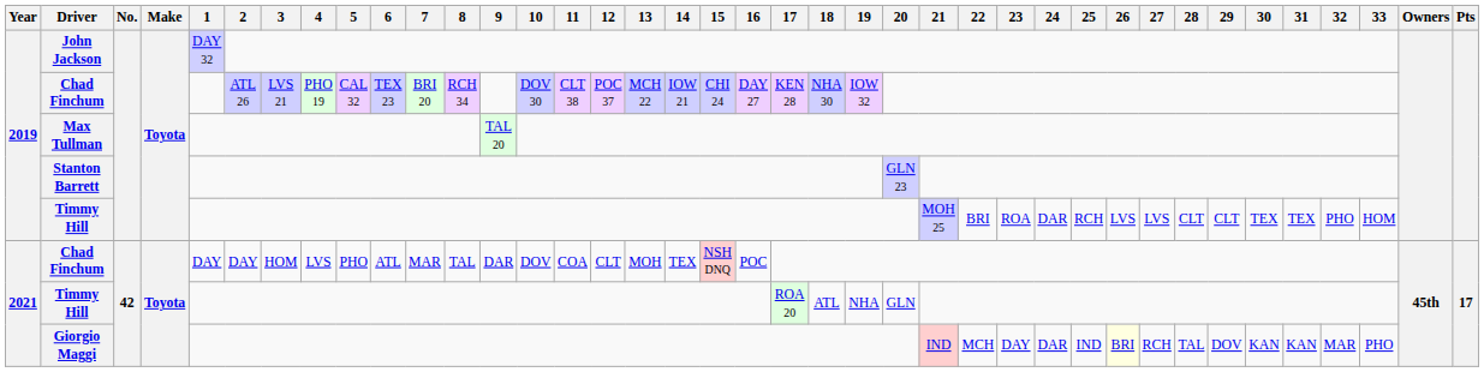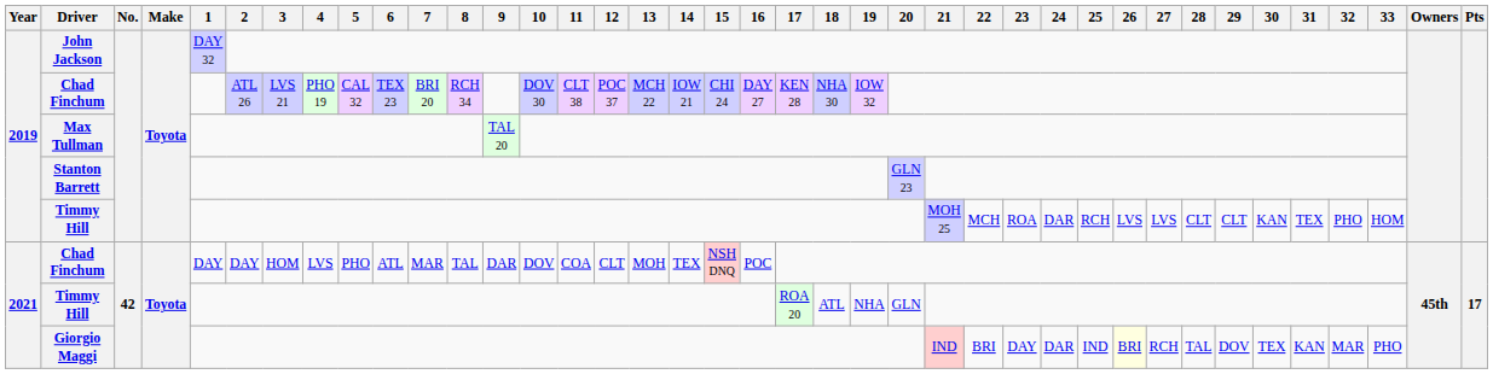 <table class="wikitable" style="text-align:center; font-size:75%">
 <tr>
 <th>Year</th>
 <th>Driver</th>
 <th>No.</th>
 <th>Make</th>
 <th>1</th>
 <th>2</th>
 <th>3</th>
 <th>4</th>
 <th>5</th>
 <th>6</th>
 <th>7</th>
 <th>8</th>
 <th>9</th>
 <th>10</th>
 <th>11</th>
 <th>12</th>
 <th>13</th>
 <th>14</th>
 <th>15</th>
 <th>16</th>
 <th>17</th>
 <th>18</th>
 <th>19</th>
 <th>20</th>
 <th>21</th>
 <th>22</th>
 <th>23</th>
 <th>24</th>
 <th>25</th>
 <th>26</th>
 <th>27</th>
 <th>28</th>
 <th>29</th>
 <th>30</th>
 <th>31</th>
 <th>32</th>
 <th>33</th>
 <th>Owners</th>
 <th>Pts</th>
 </tr>
 <tr>
 <th rowspan=5><a href='#'>2019</a></th>
 <th><a href='#'>John Jackson</a></th>
 <th rowspan=5></th>
 <th rowspan=5><a href='#'>Toyota</a></th>
 <td style="background:#CFCFFF;"><a href='#'>DAY</a><br><small>32</small></td>
 <td colspan=32></td>
 <th rowspan=5></th>
 <th rowspan=5></th>
 </tr>
 <tr>
 <th><a href='#'>Chad Finchum</a></th>
 <td></td>
 <td style="background:#CFCFFF;"><a href='#'>ATL</a><br><small>26</small></td>
 <td style="background:#CFCFFF;"><a href='#'>LVS</a><br><small>21</small></td>
 <td style="background:#DFFFDF;"><a href='#'>PHO</a><br><small>19</small></td>
 <td style="background:#EFCFFF;"><a href='#'>CAL</a><br><small>32</small></td>
 <td style="background:#CFCFFF;"><a href='#'>TEX</a><br><small>23</small></td>
 <td style="background:#DFFFDF;"><a href='#'>BRI</a><br><small>20</small></td>
 <td style="background:#EFCFFF;"><a href='#'>RCH</a><br><small>34</small></td>
 <td></td>
 <td style="background:#CFCFFF;"><a href='#'>DOV</a><br><small>30</small></td>
 <td style="background:#EFCFFF;"><a href='#'>CLT</a><br><small>38</small></td>
 <td style="background:#EFCFFF;"><a href='#'>POC</a><br><small>37</small></td>
 <td style="background:#CFCFFF;"><a href='#'>MCH</a><br><small>22</small></td>
 <td style="background:#CFCFFF;"><a href='#'>IOW</a><br><small>21</small></td>
 <td style="background:#CFCFFF;"><a href='#'>CHI</a><br><small>24</small></td>
 <td style="background:#EFCFFF;"><a href='#'>DAY</a><br><small>27</small></td>
 <td style="background:#EFCFFF;"><a href='#'>KEN</a><br><small>28</small></td>
 <td style="background:#CFCFFF;"><a href='#'>NHA</a><br><small>30</small></td>
 <td style="background:#EFCFFF;"><a href='#'>IOW</a><br><small>32</small></td>
 <td colspan=14></td>
 </tr>
 <tr>
 <th><a href='#'>Max Tullman</a></th>
 <td colspan=8></td>
 <td style="background:#DFFFDF;"><a href='#'>TAL</a><br><small>20</small></td>
 <td colspan=24></td>
 </tr>
 <tr>
 <th><a href='#'>Stanton Barrett</a></th>
 <td colspan=19></td>
 <td style="background:#CFCFFF;"><a href='#'>GLN</a><br><small>23</small></td>
 <td colspan=13></td>
 </tr>
 <tr>
 <th><a href='#'>Timmy Hill</a></th>
 <td colspan=20></td>
 <td style="background:#CFCFFF;"><a href='#'>MOH</a><br><small>25</small></td>
-<td><a href='#'>BRI</a></td>
+<td><a href='#'>MCH</a></td>
 <td><a href='#'>ROA</a></td>
 <td><a href='#'>DAR</a></td>
 <td><a href='#'>RCH</a></td>
 <td><a href='#'>LVS</a></td>
 <td><a href='#'>LVS</a></td>
 <td><a href='#'>CLT</a></td>
 <td><a href='#'>CLT</a></td>
-<td><a href='#'>TEX</a></td>
+<td><a href='#'>KAN</a></td>
 <td><a href='#'>TEX</a></td>
 <td><a href='#'>PHO</a></td>
 <td><a href='#'>HOM</a></td>
 </tr>
 <tr>
 <th rowspan=3><a href='#'>2021</a></th>
 <th><a href='#'>Chad Finchum</a></th>
 <th rowspan=3>42</th>
 <th rowspan=3><a href='#'>Toyota</a></th>
 <td><a href='#'>DAY</a></td>
 <td><a href='#'>DAY</a></td>
 <td><a href='#'>HOM</a></td>
 <td><a href='#'>LVS</a></td>
 <td><a href='#'>PHO</a></td>
 <td><a href='#'>ATL</a></td>
 <td><a href='#'>MAR</a></td>
 <td><a href='#'>TAL</a></td>
 <td><a href='#'>DAR</a></td>
 <td><a href='#'>DOV</a></td>
 <td><a href='#'>COA</a></td>
 <td><a href='#'>CLT</a></td>
 <td><a href='#'>MOH</a></td>
 <td><a href='#'>TEX</a></td>
 <td style="background:#FFCFCF;"><a href='#'>NSH</a><br><small>DNQ</small></td>
 <td><a href='#'>POC</a></td>
 <td colspan=17></td>
 <th rowspan=3>45th</th>
 <th rowspan=3>17</th>
 </tr>
 <tr>
 <th><a href='#'>Timmy Hill</a></th>
 <td colspan=16></td>
 <td style="background:#DFFFDF;"><a href='#'>ROA</a><br><small>20</small></td>
 <td><a href='#'>ATL</a></td>
 <td><a href='#'>NHA</a></td>
 <td><a href='#'>GLN</a></td>
 <td colspan=13></td>
 </tr>
 <tr>
 <th><a href='#'>Giorgio Maggi</a></th>
 <td colspan=20></td>
 <td style="background:#FFCFCF;"><a href='#'>IND</a><br></td>
-<td><a href='#'>MCH</a></td>
+<td><a href='#'>BRI</a></td>
 <td><a href='#'>DAY</a></td>
 <td><a href='#'>DAR</a></td>
 <td><a href='#'>IND</a></td>
 <td style="background: lightyellow;"><a href='#'>BRI</a></td>
 <td><a href='#'>RCH</a></td>
 <td><a href='#'>TAL</a></td>
 <td><a href='#'>DOV</a></td>
-<td><a href='#'>KAN</a></td>
+<td><a href='#'>TEX</a></td>
 <td><a href='#'>KAN</a></td>
 <td><a href='#'>MAR</a></td>
 <td><a href='#'>PHO</a></td>
 </tr>
 </table>
